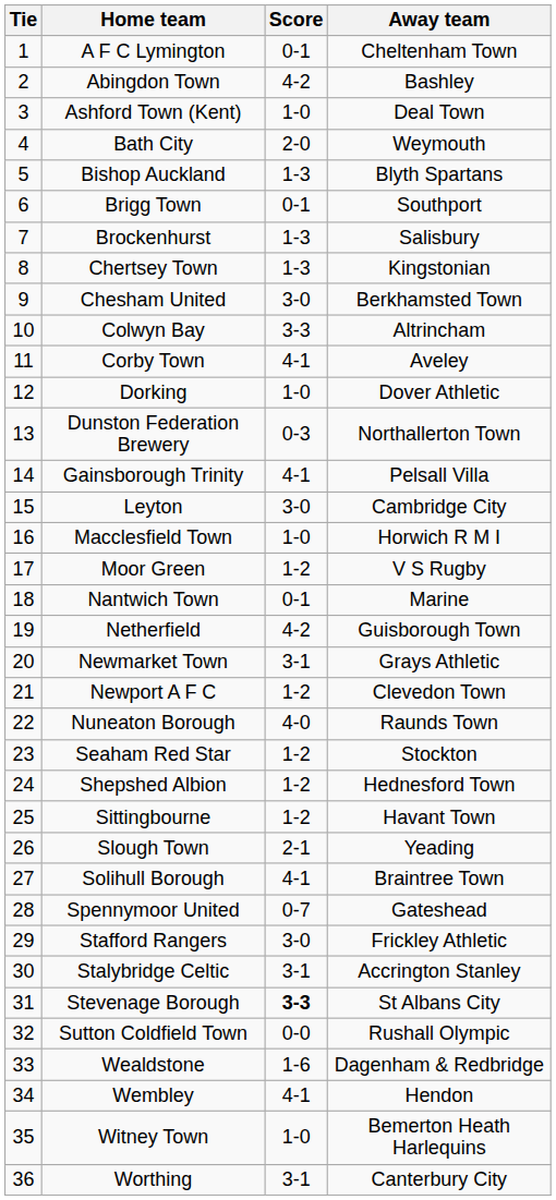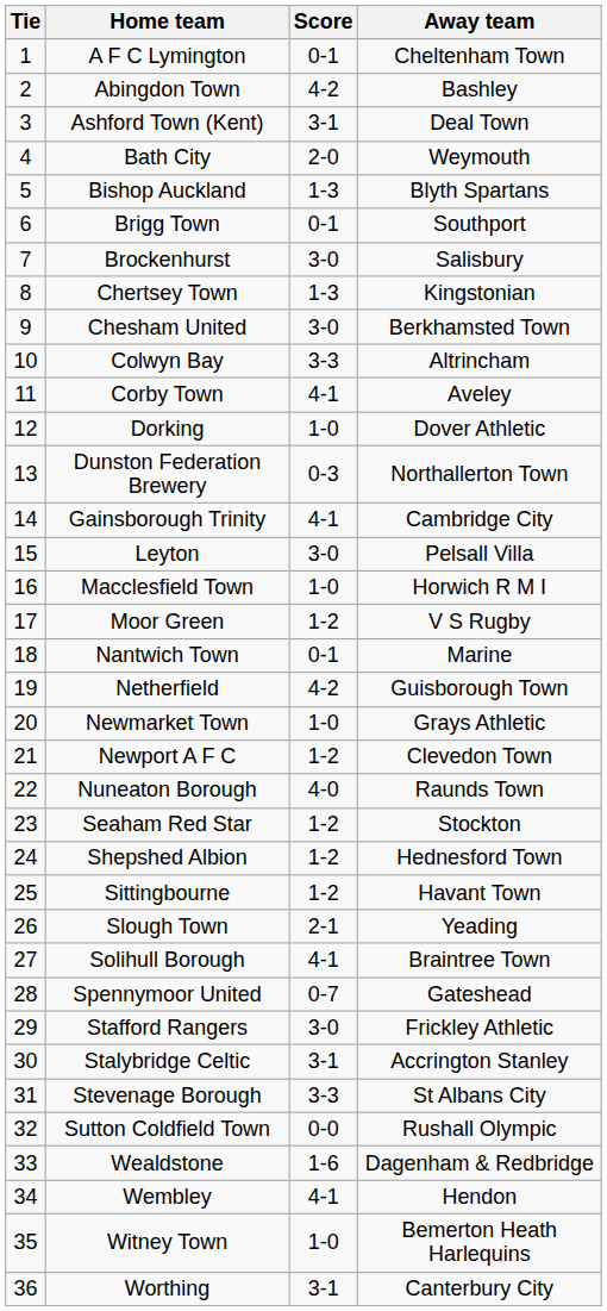 <table class="wikitable" style="text-align:center;">
 <tr>
 <th width=20>Tie</th>
 <th width=175>Home team</th>
 <th width=20>Score</th>
 <th width=175>Away team</th>
 </tr>
 <tr>
 <td>1</td>
 <td>A F C Lymington</td>
 <td>0-1</td>
 <td>Cheltenham Town</td>
 </tr>
 <tr>
 <td>2</td>
 <td>Abingdon Town</td>
 <td>4-2</td>
 <td>Bashley</td>
 </tr>
 <tr>
 <td>3</td>
 <td>Ashford Town (Kent)</td>
-<td>1-0</td>
+<td>3-1</td>
 <td>Deal Town</td>
 </tr>
 <tr>
 <td>4</td>
 <td>Bath City</td>
 <td>2-0</td>
 <td>Weymouth</td>
 </tr>
 <tr>
 <td>5</td>
 <td>Bishop Auckland</td>
 <td>1-3</td>
 <td>Blyth Spartans</td>
 </tr>
 <tr>
 <td>6</td>
 <td>Brigg Town</td>
 <td>0-1</td>
 <td>Southport</td>
 </tr>
 <tr>
 <td>7</td>
 <td>Brockenhurst</td>
-<td>1-3</td>
+<td>3-0</td>
 <td>Salisbury</td>
 </tr>
 <tr>
 <td>8</td>
 <td>Chertsey Town</td>
 <td>1-3</td>
 <td>Kingstonian</td>
 </tr>
 <tr>
 <td>9</td>
 <td>Chesham United</td>
 <td>3-0</td>
 <td>Berkhamsted Town</td>
 </tr>
 <tr>
 <td>10</td>
 <td>Colwyn Bay</td>
 <td>3-3</td>
 <td>Altrincham</td>
 </tr>
 <tr>
 <td>11</td>
 <td>Corby Town</td>
 <td>4-1</td>
 <td>Aveley</td>
 </tr>
 <tr>
 <td>12</td>
 <td>Dorking</td>
 <td>1-0</td>
 <td>Dover Athletic</td>
 </tr>
 <tr>
 <td>13</td>
 <td>Dunston Federation Brewery</td>
 <td>0-3</td>
 <td>Northallerton Town</td>
 </tr>
 <tr>
 <td>14</td>
 <td>Gainsborough Trinity</td>
 <td>4-1</td>
-<td>Pelsall Villa</td>
+<td>Cambridge City</td>
 </tr>
 <tr>
 <td>15</td>
 <td>Leyton</td>
 <td>3-0</td>
-<td>Cambridge City</td>
+<td>Pelsall Villa</td>
 </tr>
 <tr>
 <td>16</td>
 <td>Macclesfield Town</td>
 <td>1-0</td>
 <td>Horwich R M I</td>
 </tr>
 <tr>
 <td>17</td>
 <td>Moor Green</td>
 <td>1-2</td>
 <td>V S Rugby</td>
 </tr>
 <tr>
 <td>18</td>
 <td>Nantwich Town</td>
 <td>0-1</td>
 <td>Marine</td>
 </tr>
 <tr>
 <td>19</td>
 <td>Netherfield</td>
 <td>4-2</td>
 <td>Guisborough Town</td>
 </tr>
 <tr>
 <td>20</td>
 <td>Newmarket Town</td>
-<td>3-1</td>
+<td>1-0</td>
 <td>Grays Athletic</td>
 </tr>
 <tr>
 <td>21</td>
 <td>Newport A F C</td>
 <td>1-2</td>
 <td>Clevedon Town</td>
 </tr>
 <tr>
 <td>22</td>
 <td>Nuneaton Borough</td>
 <td>4-0</td>
 <td>Raunds Town</td>
 </tr>
 <tr>
 <td>23</td>
 <td>Seaham Red Star</td>
 <td>1-2</td>
 <td>Stockton</td>
 </tr>
 <tr>
 <td>24</td>
 <td>Shepshed Albion</td>
 <td>1-2</td>
 <td>Hednesford Town</td>
 </tr>
 <tr>
 <td>25</td>
 <td>Sittingbourne</td>
 <td>1-2</td>
 <td>Havant Town</td>
 </tr>
 <tr>
 <td>26</td>
 <td>Slough Town</td>
 <td>2-1</td>
 <td>Yeading</td>
 </tr>
 <tr>
 <td>27</td>
 <td>Solihull Borough</td>
 <td>4-1</td>
 <td>Braintree Town</td>
 </tr>
 <tr>
 <td>28</td>
 <td>Spennymoor United</td>
 <td>0-7</td>
 <td>Gateshead</td>
 </tr>
 <tr>
 <td>29</td>
 <td>Stafford Rangers</td>
 <td>3-0</td>
 <td>Frickley Athletic</td>
 </tr>
 <tr>
 <td>30</td>
 <td>Stalybridge Celtic</td>
 <td>3-1</td>
 <td>Accrington Stanley</td>
 </tr>
 <tr>
 <td>31</td>
 <td>Stevenage Borough</td>
-<td><strong>3-3</strong></td>
+<td>3-3</td>
 <td>St Albans City</td>
 </tr>
 <tr>
 <td>32</td>
 <td>Sutton Coldfield Town</td>
 <td>0-0</td>
 <td>Rushall Olympic</td>
 </tr>
 <tr>
 <td>33</td>
 <td>Wealdstone</td>
 <td>1-6</td>
 <td>Dagenham & Redbridge</td>
 </tr>
 <tr>
 <td>34</td>
 <td>Wembley</td>
 <td>4-1</td>
 <td>Hendon</td>
 </tr>
 <tr>
 <td>35</td>
 <td>Witney Town</td>
 <td>1-0</td>
 <td>Bemerton Heath Harlequins</td>
 </tr>
 <tr>
 <td>36</td>
 <td>Worthing</td>
 <td>3-1</td>
 <td>Canterbury City</td>
 </tr>
 </table>
